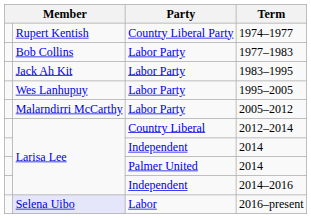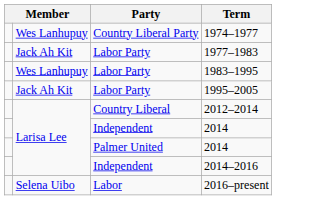 <table class="wikitable">
 <tr>
 <th colspan="2">Member</th>
 <th>Party</th>
 <th>Term</th>
 </tr>
 <tr>
 <td> </td>
-<td><a href='#'>Rupert Kentish</a></td>
+<td><a href='#'>Wes Lanhupuy</a></td>
 <td><a href='#'>Country Liberal Party</a></td>
 <td>1974–1977</td>
 </tr>
 <tr>
 <td> </td>
-<td><a href='#'>Bob Collins</a></td>
+<td><a href='#'>Jack Ah Kit</a></td>
 <td><a href='#'>Labor Party</a></td>
 <td>1977–1983</td>
 </tr>
 <tr>
 <td> </td>
-<td><a href='#'>Jack Ah Kit</a></td>
+<td><a href='#'>Wes Lanhupuy</a></td>
 <td><a href='#'>Labor Party</a></td>
 <td>1983–1995</td>
 </tr>
 <tr>
 <td> </td>
-<td><a href='#'>Wes Lanhupuy</a></td>
+<td><a href='#'>Jack Ah Kit</a></td>
 <td><a href='#'>Labor Party</a></td>
 <td>1995–2005</td>
-</tr>
-<tr>
-<td> </td>
-<td><a href='#'>Malarndirri McCarthy</a></td>
-<td><a href='#'>Labor Party</a></td>
-<td>2005–2012</td>
 </tr>
 <tr>
 <td> </td>
 <td rowspan="4"><a href='#'>Larisa Lee</a></td>
 <td><a href='#'>Country Liberal</a></td>
 <td>2012–2014</td>
 </tr>
 <tr>
 <td> </td>
 <td><a href='#'>Independent</a></td>
 <td>2014</td>
 </tr>
 <tr>
 <td> </td>
 <td><a href='#'>Palmer United</a></td>
 <td>2014</td>
 </tr>
 <tr>
 <td> </td>
 <td><a href='#'>Independent</a></td>
 <td>2014–2016</td>
 </tr>
 <tr>
 <td> </td>
-<td style="background: lavender;"><a href='#'>Selena Uibo</a></td>
+<td><a href='#'>Selena Uibo</a></td>
 <td><a href='#'>Labor</a></td>
 <td>2016–present</td>
 </tr>
 </table>
